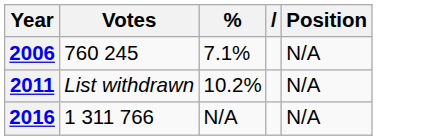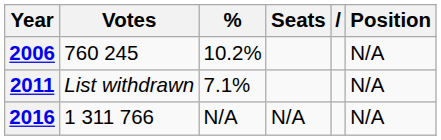 <table class="wikitable">
 <tr>
 <th>Year</th>
 <th>Votes</th>
 <th>%</th>
+<th>Seats</th>
 <th>/</th>
 <th>Position</th>
 </tr>
 <tr>
 <th><a href='#'>2006</a></th>
 <td>760 245</td>
-<td>7.1%<br></td>
+<td>10.2%<br></td>
+<td></td>
 <td></td>
 <td>N/A</td>
 </tr>
 <tr>
 <th><a href='#'>2011</a></th>
 <td><em>List withdrawn</em></td>
-<td>10.2%<br></td>
+<td>7.1%<br></td>
+<td></td>
 <td></td>
 <td>N/A</td>
 </tr>
 <tr>
 <th><a href='#'>2016</a></th>
 <td>1 311 766</td>
 <td>N/A</td>
+<td>N/A</td>
 <td></td>
 <td>N/A</td>
 </tr>
 </table>
